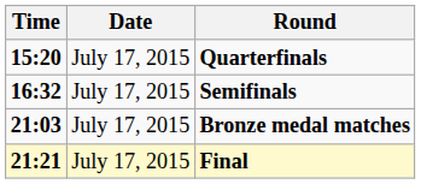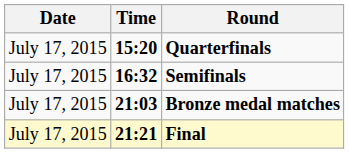 <table class="wikitable">
 <tr>
+<th>Date</th>
 <th>Time</th>
-<th>Date</th>
 <th>Round</th>
 </tr>
 <tr>
+<td>July 17, 2015</td>
 <td><strong>15:20</strong></td>
-<td>July 17, 2015</td>
 <td><strong>Quarterfinals</strong></td>
 </tr>
 <tr>
+<td>July 17, 2015</td>
 <td><strong>16:32</strong></td>
-<td>July 17, 2015</td>
 <td><strong>Semifinals</strong></td>
 </tr>
 <tr>
+<td>July 17, 2015</td>
 <td><strong>21:03</strong></td>
-<td>July 17, 2015</td>
 <td><strong>Bronze medal matches</strong></td>
 </tr>
 <tr style=background:lemonchiffon>
+<td>July 17, 2015</td>
 <td><strong>21:21</strong></td>
-<td>July 17, 2015</td>
 <td><strong>Final</strong></td>
 </tr>
 </table>
